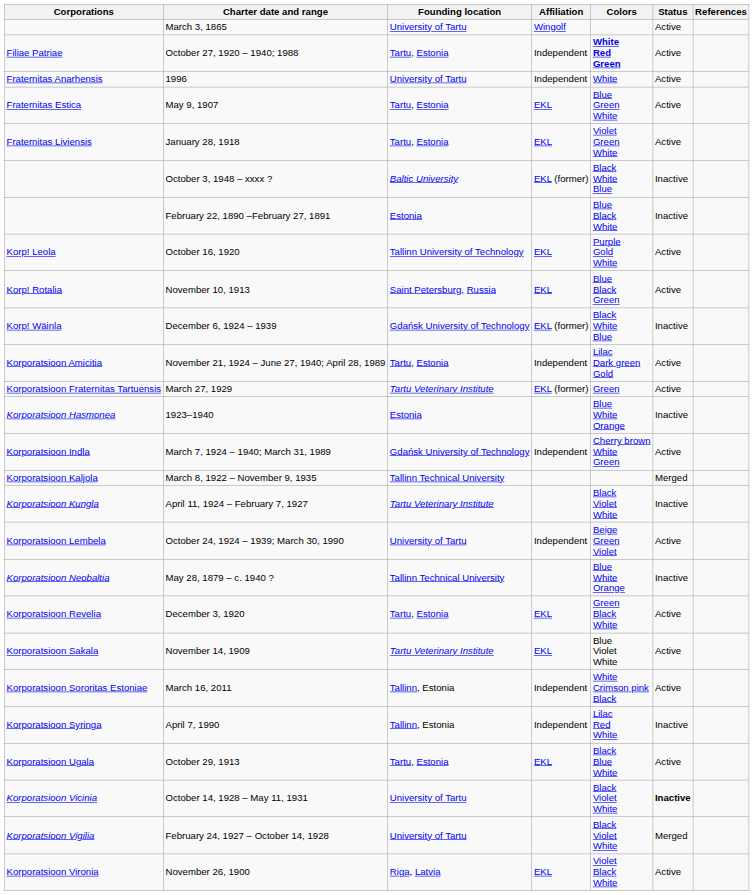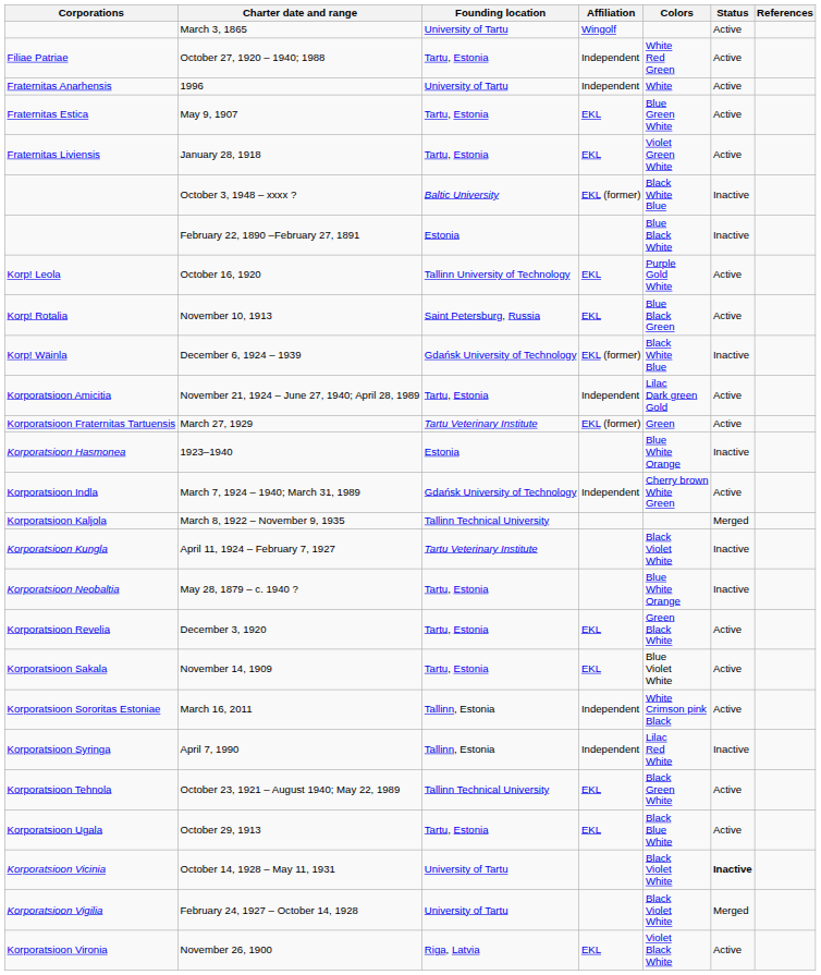 <table class="wikitable sortable">
 <tr>
 <th>Corporations</th>
 <th>Charter date and range</th>
 <th>Founding location</th>
 <th>Affiliation</th>
 <th>Colors</th>
 <th>Status</th>
 <th>References</th>
 </tr>
 <tr>
 <td></td>
 <td>March 3, 1865</td>
 <td><a href='#'>University of Tartu</a></td>
 <td><a href='#'>Wingolf</a></td>
 <td></td>
 <td>Active</td>
 <td></td>
 </tr>
 <tr>
 <td><a href='#'>Filiae Patriae</a></td>
 <td>October 27, 1920 – 1940; 1988</td>
 <td><a href='#'>Tartu</a>, <a href='#'>Estonia</a></td>
 <td>Independent</td>
-<td><strong> <a href='#'>White</a><br> <a href='#'>Red</a><br> <a href='#'>Green</a></strong></td>
+<td> <a href='#'>White</a><br> <a href='#'>Red</a><br> <a href='#'>Green</a></td>
 <td>Active</td>
 <td></td>
 </tr>
 <tr>
 <td><a href='#'>Fraternitas Anarhensis</a></td>
 <td>1996</td>
 <td><a href='#'>University of Tartu</a></td>
 <td>Independent</td>
 <td> <a href='#'>White</a></td>
 <td>Active</td>
 <td></td>
 </tr>
 <tr>
 <td><a href='#'>Fraternitas Estica</a></td>
 <td>May 9, 1907</td>
 <td><a href='#'>Tartu</a>, <a href='#'>Estonia</a></td>
 <td><a href='#'>EKL</a></td>
 <td> <a href='#'>Blue</a><br> <a href='#'>Green</a><br> <a href='#'>White</a></td>
 <td>Active</td>
 <td></td>
 </tr>
 <tr>
 <td><a href='#'>Fraternitas Liviensis</a></td>
 <td>January 28, 1918</td>
 <td><a href='#'>Tartu</a>, <a href='#'>Estonia</a></td>
 <td><a href='#'>EKL</a></td>
 <td> <a href='#'>Violet</a><br> <a href='#'>Green</a><br> <a href='#'>White</a></td>
 <td>Active</td>
 <td></td>
 </tr>
 <tr>
 <td><em></em></td>
 <td>October 3, 1948 – xxxx ?</td>
 <td><em><a href='#'>Baltic University</a></em></td>
 <td><a href='#'>EKL</a> (former)</td>
 <td> <a href='#'>Black</a><br> <a href='#'>White</a><br> <a href='#'>Blue</a></td>
 <td>Inactive</td>
 <td></td>
 </tr>
 <tr>
 <td><em></em></td>
 <td>February 22, 1890 –February 27, 1891</td>
 <td><a href='#'>Estonia</a></td>
 <td></td>
 <td> <a href='#'>Blue</a><br> <a href='#'>Black</a><br> <a href='#'>White</a></td>
 <td>Inactive</td>
 <td></td>
 </tr>
 <tr>
 <td><a href='#'>Korp! Leola</a></td>
 <td>October 16, 1920</td>
 <td><a href='#'>Tallinn University of Technology</a></td>
 <td><a href='#'>EKL</a></td>
 <td> <a href='#'>Purple</a><br> <a href='#'>Gold</a><br> <a href='#'>White</a> </td>
 <td>Active</td>
 <td></td>
 </tr>
 <tr>
 <td><a href='#'>Korp! Rotalia</a></td>
 <td>November 10, 1913</td>
 <td><a href='#'>Saint Petersburg</a>, <a href='#'>Russia</a></td>
 <td><a href='#'>EKL</a></td>
 <td> <a href='#'>Blue</a><br> <a href='#'>Black</a><br> <a href='#'>Green</a></td>
 <td>Active</td>
 <td></td>
 </tr>
 <tr>
 <td><a href='#'>Korp! Wäinla</a></td>
 <td>December 6, 1924 – 1939</td>
 <td><a href='#'>Gdańsk University of Technology</a></td>
 <td><a href='#'>EKL</a> (former)</td>
 <td> <a href='#'>Black</a><br> <a href='#'>White</a><br> <a href='#'>Blue</a></td>
 <td>Inactive</td>
 <td></td>
 </tr>
 <tr>
 <td><a href='#'>Korporatsioon Amicitia</a></td>
 <td>November 21, 1924 – June 27, 1940; April 28, 1989</td>
 <td><a href='#'>Tartu</a>, <a href='#'>Estonia</a></td>
 <td>Independent</td>
 <td> <a href='#'>Lilac</a><br> <a href='#'>Dark green</a><br> <a href='#'>Gold</a></td>
 <td>Active</td>
 <td></td>
 </tr>
 <tr>
 <td><a href='#'>Korporatsioon Fraternitas Tartuensis</a></td>
 <td>March 27, 1929</td>
 <td><em><a href='#'>Tartu Veterinary Institute</a></em></td>
 <td><a href='#'>EKL</a> (former)</td>
 <td> <a href='#'>Green</a></td>
 <td>Active</td>
 <td></td>
 </tr>
 <tr>
 <td><em><a href='#'>Korporatsioon Hasmonea</a></em></td>
 <td>1923–1940</td>
 <td><a href='#'>Estonia</a></td>
 <td></td>
 <td> <a href='#'>Blue</a><br> <a href='#'>White</a><br> <a href='#'>Orange</a></td>
 <td>Inactive</td>
 <td></td>
 </tr>
 <tr>
 <td><a href='#'>Korporatsioon Indla</a></td>
 <td>March 7, 1924  – 1940;  March 31, 1989</td>
 <td><a href='#'>Gdańsk University of Technology</a></td>
 <td>Independent</td>
 <td> <a href='#'>Cherry brown</a><br> <a href='#'>White</a><br> <a href='#'>Green</a> </td>
 <td>Active</td>
 <td></td>
 </tr>
 <tr>
 <td><a href='#'>Korporatsioon Kaljola</a></td>
 <td>March 8, 1922 – November 9, 1935</td>
 <td><a href='#'>Tallinn Technical University</a></td>
 <td></td>
 <td></td>
 <td>Merged</td>
 <td></td>
 </tr>
 <tr>
 <td><a href='#'><em>Korporatsioon Kungla</em></a></td>
 <td>April 11, 1924 – February 7, 1927</td>
 <td><em><a href='#'>Tartu Veterinary Institute</a></em></td>
 <td></td>
 <td> <a href='#'>Black</a><br> <a href='#'>Violet</a><br> <a href='#'>White</a></td>
 <td>Inactive</td>
 <td></td>
 </tr>
 <tr>
-<td><a href='#'>Korporatsioon Lembela</a></td>
-<td>October 24, 1924 – 1939;  March 30, 1990</td>
-<td><a href='#'>University of Tartu</a></td>
-<td>Independent</td>
-<td> <a href='#'>Beige</a><br> <a href='#'>Green</a><br> <a href='#'>Violet</a> </td>
-<td>Active</td>
-<td></td>
-</tr>
-<tr>
 <td><a href='#'><em>Korporatsioon Neobaltia</em></a></td>
 <td>May 28, 1879 – c. 1940 ?</td>
-<td><a href='#'>Tallinn Technical University</a></td>
+<td><a href='#'>Tartu</a>, <a href='#'>Estonia</a></td>
 <td></td>
 <td> <a href='#'>Blue</a><br> <a href='#'>White</a><br> <a href='#'>Orange</a></td>
 <td>Inactive</td>
 <td></td>
 </tr>
 <tr>
 <td><a href='#'>Korporatsioon Revelia</a></td>
 <td>December 3, 1920</td>
 <td><a href='#'>Tartu</a>, <a href='#'>Estonia</a></td>
 <td><a href='#'>EKL</a></td>
 <td> <a href='#'>Green</a><br> <a href='#'>Black</a><br> <a href='#'>White</a> </td>
 <td>Active</td>
 <td></td>
 </tr>
 <tr>
 <td><a href='#'>Korporatsioon Sakala</a></td>
 <td>November 14, 1909</td>
-<td><em><a href='#'>Tartu Veterinary Institute</a></em></td>
+<td><a href='#'>Tartu</a>, <a href='#'>Estonia</a></td>
 <td><a href='#'>EKL</a></td>
 <td>Blue<br>Violet<br>White</td>
 <td>Active</td>
 <td></td>
 </tr>
 <tr>
 <td><a href='#'>Korporatsioon Sororitas Estoniae</a></td>
 <td>March 16, 2011</td>
 <td><a href='#'>Tallinn</a>, Estonia</td>
 <td>Independent</td>
 <td> <a href='#'>White</a><br> <a href='#'>Crimson pink</a><br> <a href='#'>Black</a></td>
 <td>Active</td>
 <td></td>
 </tr>
 <tr>
 <td><a href='#'>Korporatsioon Syringa</a></td>
 <td>April 7, 1990</td>
 <td><a href='#'>Tallinn</a>, Estonia</td>
 <td>Independent</td>
 <td> <a href='#'>Lilac</a><br> <a href='#'>Red</a><br> <a href='#'>White</a></td>
 <td>Inactive</td>
+<td></td>
+</tr>
+<tr>
+<td><a href='#'>Korporatsioon Tehnola</a></td>
+<td>October 23, 1921 – August 1940; May 22, 1989</td>
+<td><a href='#'>Tallinn Technical University</a></td>
+<td><a href='#'>EKL</a></td>
+<td> <a href='#'>Black</a><br> <a href='#'>Green</a><br> <a href='#'>White</a></td>
+<td>Active</td>
 <td></td>
 </tr>
 <tr>
 <td><a href='#'>Korporatsioon Ugala</a></td>
 <td>October 29, 1913</td>
 <td><a href='#'>Tartu</a>, <a href='#'>Estonia</a></td>
 <td><a href='#'>EKL</a></td>
 <td> <a href='#'>Black</a><br> <a href='#'>Blue</a><br> <a href='#'>White</a></td>
 <td>Active</td>
 <td></td>
 </tr>
 <tr>
 <td><a href='#'><em>Korporatsioon Vicinia</em></a></td>
 <td>October 14, 1928 – May 11, 1931</td>
 <td><a href='#'>University of Tartu</a></td>
 <td></td>
 <td> <a href='#'>Black</a><br> <a href='#'>Violet</a><br> <a href='#'>White</a></td>
 <td><strong>Inactive</strong></td>
 <td></td>
 </tr>
 <tr>
 <td><em><a href='#'>Korporatsioon Vigilia</a></em></td>
 <td>February 24, 1927 – October 14, 1928</td>
 <td><a href='#'>University of Tartu</a></td>
 <td></td>
 <td> <a href='#'>Black</a><br> <a href='#'>Violet</a><br> <a href='#'>White</a></td>
 <td>Merged</td>
 <td></td>
 </tr>
 <tr>
 <td><a href='#'>Korporatsioon Vironia</a></td>
 <td>November 26, 1900</td>
 <td><a href='#'>Riga</a>, <a href='#'>Latvia</a></td>
 <td><a href='#'>EKL</a></td>
 <td> <a href='#'>Violet</a><br> <a href='#'>Black</a><br> <a href='#'>White</a></td>
 <td>Active</td>
 <td></td>
 </tr>
 </table>
